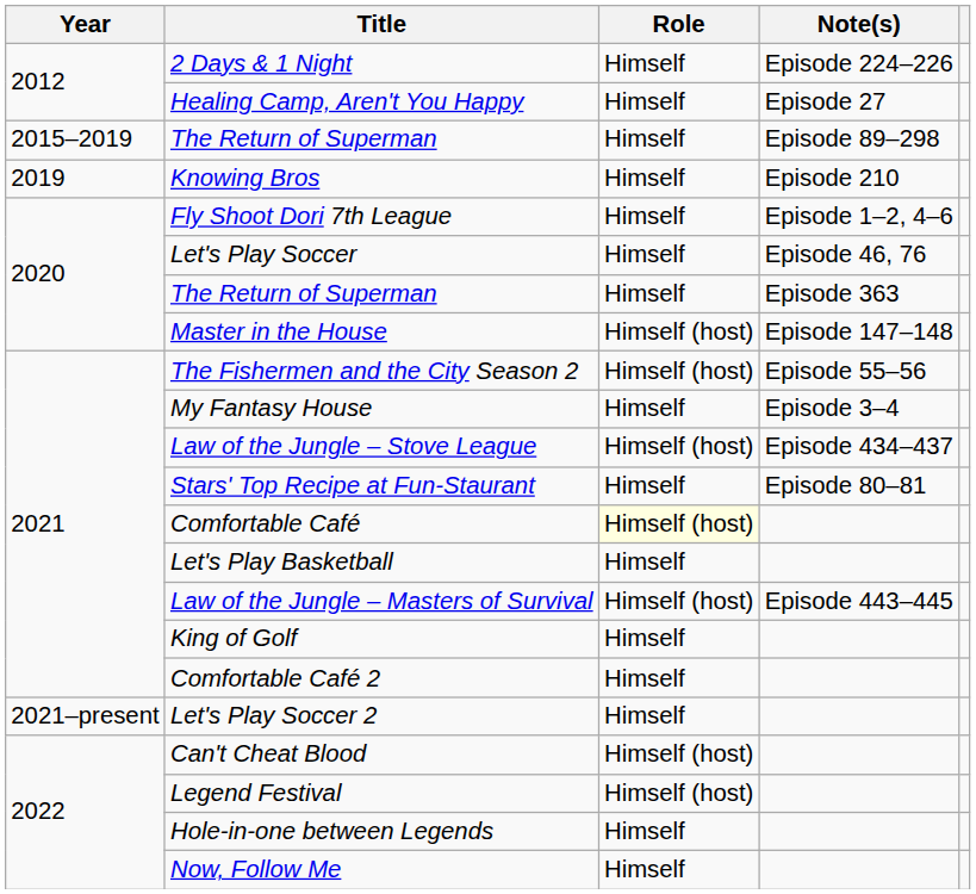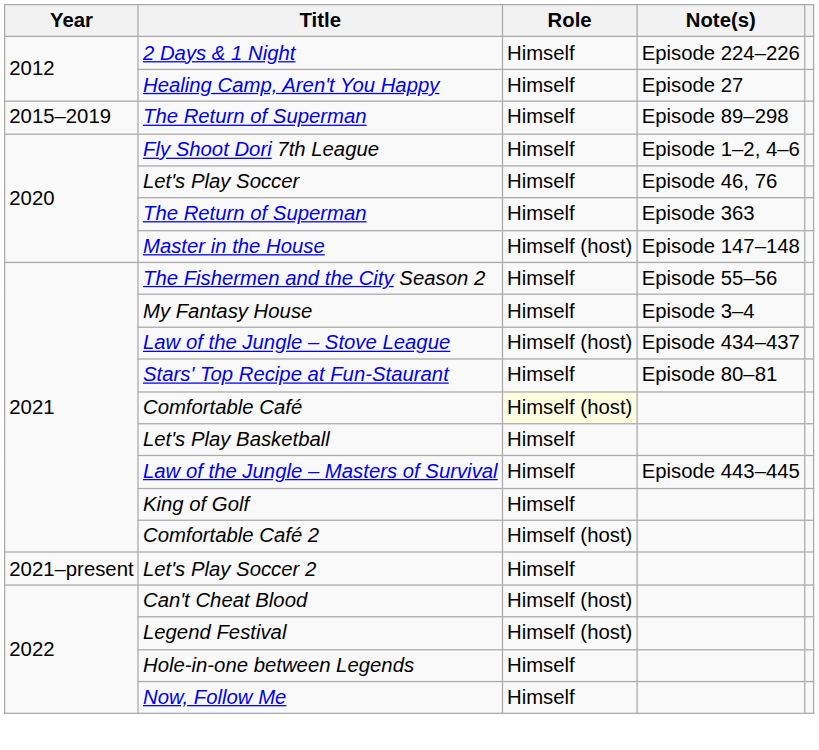 <table class="wikitable sortable">
 <tr>
 <th>Year</th>
 <th>Title</th>
 <th>Role</th>
 <th class="unsortable">Note(s)</th>
 <th class="unsortable"></th>
 </tr>
 <tr>
 <td rowspan=2>2012</td>
 <td><em><a href='#'>2 Days & 1 Night</a></em></td>
 <td>Himself</td>
 <td>Episode 224–226</td>
 <td></td>
 </tr>
 <tr>
 <td><em><a href='#'>Healing Camp, Aren't You Happy</a></em></td>
 <td>Himself</td>
 <td>Episode 27</td>
 <td></td>
 </tr>
 <tr>
 <td>2015–2019</td>
 <td><em><a href='#'>The Return of Superman</a></em></td>
 <td>Himself</td>
 <td>Episode 89–298</td>
-<td></td>
-</tr>
-<tr>
-<td>2019</td>
-<td><em><a href='#'>Knowing Bros</a></em></td>
-<td>Himself</td>
-<td>Episode 210</td>
 <td></td>
 </tr>
 <tr>
 <td rowspan=4>2020</td>
 <td><em><a href='#'>Fly Shoot Dori</a> 7th League</em></td>
 <td>Himself</td>
 <td>Episode 1–2, 4–6</td>
 <td></td>
 </tr>
 <tr>
 <td><em>Let's Play Soccer</em></td>
 <td>Himself</td>
 <td>Episode 46, 76</td>
 <td></td>
 </tr>
 <tr>
 <td><em><a href='#'>The Return of Superman</a></em></td>
 <td>Himself</td>
 <td>Episode 363</td>
 <td></td>
 </tr>
 <tr>
 <td><em><a href='#'>Master in the House</a></em></td>
 <td>Himself (host)</td>
 <td>Episode 147–148</td>
 <td></td>
 </tr>
 <tr>
 <td rowspan=9>2021</td>
 <td><em><a href='#'>The Fishermen and the City</a> Season 2</em></td>
-<td>Himself (host)</td>
+<td>Himself</td>
 <td>Episode 55–56</td>
 <td></td>
 </tr>
 <tr>
 <td><em>My Fantasy House</em></td>
 <td>Himself</td>
 <td>Episode 3–4</td>
 <td></td>
 </tr>
 <tr>
 <td><em><a href='#'>Law of the Jungle – Stove League</a></em></td>
 <td>Himself (host)</td>
 <td>Episode 434–437</td>
 <td></td>
 </tr>
 <tr>
 <td><em><a href='#'>Stars' Top Recipe at Fun-Staurant</a></em></td>
 <td>Himself</td>
 <td>Episode 80–81</td>
 <td></td>
 </tr>
 <tr>
 <td><em>Comfortable Café</em></td>
 <td style="background: lightyellow;">Himself (host)</td>
 <td></td>
 <td></td>
 </tr>
 <tr>
 <td><em>Let's Play Basketball</em></td>
 <td>Himself</td>
 <td></td>
 <td></td>
 </tr>
 <tr>
 <td><em><a href='#'>Law of the Jungle – Masters of Survival</a></em></td>
-<td>Himself (host)</td>
+<td>Himself</td>
 <td>Episode 443–445</td>
 <td></td>
 </tr>
 <tr>
 <td><em> King of Golf</em></td>
 <td>Himself</td>
 <td></td>
 <td></td>
 </tr>
 <tr>
 <td><em>Comfortable Café 2</em></td>
-<td>Himself</td>
+<td>Himself (host)</td>
 <td></td>
 <td></td>
 </tr>
 <tr>
 <td>2021–present</td>
 <td><em>Let's Play Soccer 2</em></td>
 <td>Himself</td>
 <td></td>
 <td></td>
 </tr>
 <tr>
 <td rowspan=4>2022</td>
 <td><em>Can't Cheat Blood</em></td>
 <td>Himself (host)</td>
 <td></td>
 <td></td>
 </tr>
 <tr>
 <td><em>Legend Festival</em></td>
 <td>Himself (host)</td>
 <td></td>
 <td></td>
 </tr>
 <tr>
 <td><em>Hole-in-one between Legends</em></td>
 <td>Himself</td>
 <td></td>
 <td></td>
 </tr>
 <tr>
 <td><em><a href='#'>Now, Follow Me</a></em></td>
 <td>Himself</td>
 <td></td>
 <td></td>
 </tr>
 </table>
